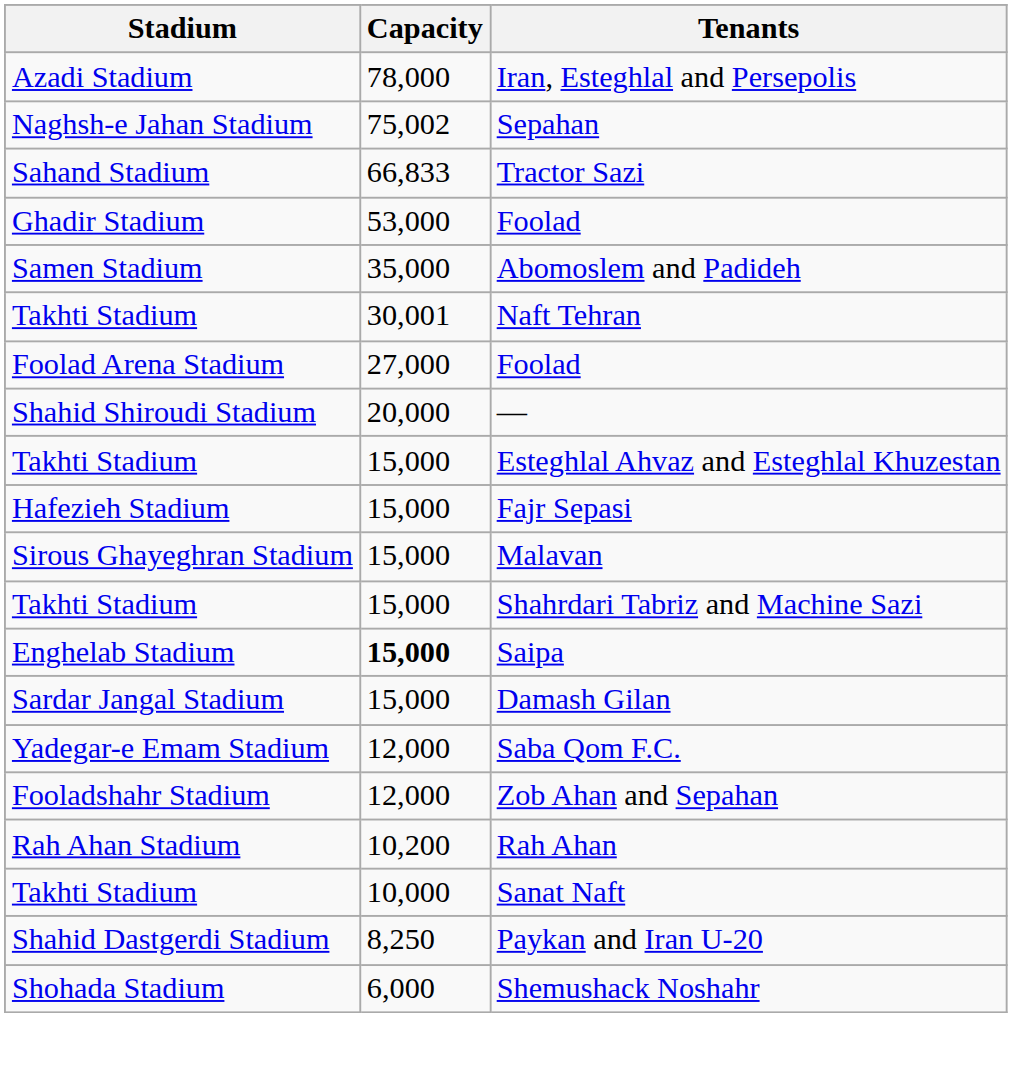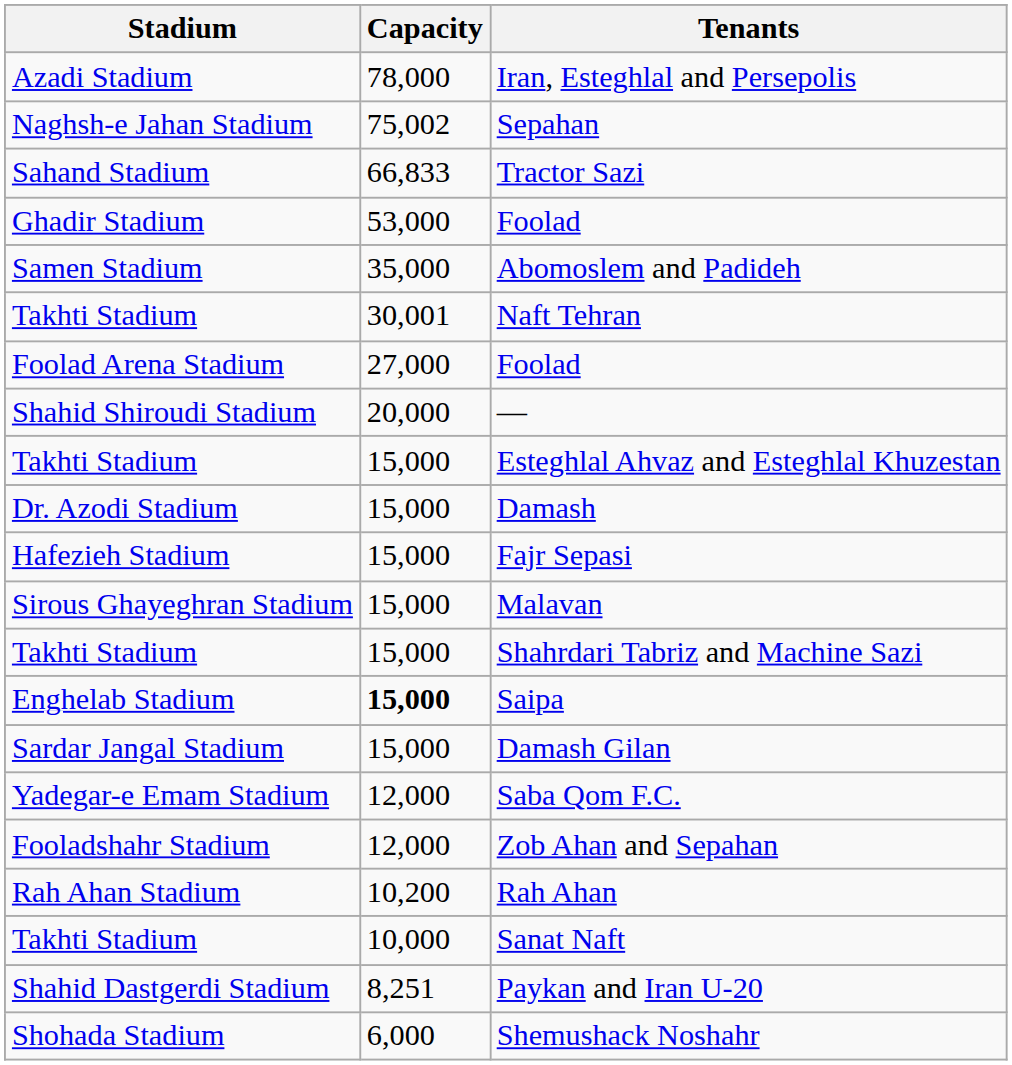 <table class="wikitable sortable">
 <tr>
 <th>Stadium</th>
 <th>Capacity</th>
 <th>Tenants</th>
 </tr>
 <tr>
 <td><a href='#'>Azadi Stadium</a></td>
 <td>78,000</td>
 <td><a href='#'>Iran</a>, <a href='#'>Esteghlal</a> and <a href='#'>Persepolis</a></td>
 </tr>
 <tr>
 <td><a href='#'>Naghsh-e Jahan Stadium</a></td>
 <td>75,002</td>
 <td><a href='#'>Sepahan</a></td>
 </tr>
 <tr>
 <td><a href='#'>Sahand Stadium</a></td>
 <td>66,833</td>
 <td><a href='#'>Tractor Sazi</a></td>
 </tr>
 <tr>
 <td><a href='#'>Ghadir Stadium</a></td>
 <td>53,000</td>
 <td><a href='#'>Foolad</a></td>
 </tr>
 <tr>
 <td><a href='#'>Samen Stadium</a></td>
 <td>35,000</td>
 <td><a href='#'>Abomoslem</a> and <a href='#'>Padideh</a></td>
 </tr>
 <tr>
 <td><a href='#'>Takhti Stadium</a></td>
 <td>30,001</td>
 <td><a href='#'>Naft Tehran</a></td>
 </tr>
 <tr>
 <td><a href='#'>Foolad Arena Stadium</a></td>
 <td>27,000</td>
 <td><a href='#'>Foolad</a></td>
 </tr>
 <tr>
 <td><a href='#'>Shahid Shiroudi Stadium</a></td>
 <td>20,000</td>
 <td>—</td>
 </tr>
 <tr>
 <td><a href='#'>Takhti Stadium</a></td>
 <td>15,000</td>
 <td><a href='#'>Esteghlal Ahvaz</a> and <a href='#'>Esteghlal Khuzestan</a></td>
 </tr>
 <tr>
+<td><a href='#'>Dr. Azodi Stadium</a></td>
+<td>15,000</td>
+<td><a href='#'>Damash</a></td>
+</tr>
+<tr>
 <td><a href='#'>Hafezieh Stadium</a></td>
 <td>15,000</td>
 <td><a href='#'>Fajr Sepasi</a></td>
 </tr>
 <tr>
 <td><a href='#'>Sirous Ghayeghran Stadium</a></td>
 <td>15,000</td>
 <td><a href='#'>Malavan</a></td>
 </tr>
 <tr>
 <td><a href='#'>Takhti Stadium</a></td>
 <td>15,000</td>
 <td><a href='#'>Shahrdari Tabriz</a> and <a href='#'>Machine Sazi</a></td>
 </tr>
 <tr>
 <td><a href='#'>Enghelab Stadium</a></td>
 <td><strong>15,000</strong></td>
 <td><a href='#'>Saipa</a></td>
 </tr>
 <tr>
 <td><a href='#'>Sardar Jangal Stadium</a></td>
 <td>15,000</td>
 <td><a href='#'>Damash Gilan</a></td>
 </tr>
 <tr>
 <td><a href='#'>Yadegar-e Emam Stadium</a></td>
 <td>12,000</td>
 <td><a href='#'>Saba Qom F.C.</a></td>
 </tr>
 <tr>
 <td><a href='#'>Fooladshahr Stadium</a></td>
 <td>12,000</td>
 <td><a href='#'>Zob Ahan</a> and <a href='#'>Sepahan</a></td>
 </tr>
 <tr>
 <td><a href='#'>Rah Ahan Stadium</a></td>
 <td>10,200</td>
 <td><a href='#'>Rah Ahan</a></td>
 </tr>
 <tr>
 <td><a href='#'>Takhti Stadium</a></td>
 <td>10,000</td>
 <td><a href='#'>Sanat Naft</a></td>
 </tr>
 <tr>
 <td><a href='#'>Shahid Dastgerdi Stadium</a></td>
-<td>8,250</td>
+<td>8,251</td>
 <td><a href='#'>Paykan</a> and <a href='#'>Iran U-20</a></td>
 </tr>
 <tr>
 <td><a href='#'>Shohada Stadium</a></td>
 <td>6,000</td>
 <td><a href='#'>Shemushack Noshahr</a></td>
 </tr>
 </table>
